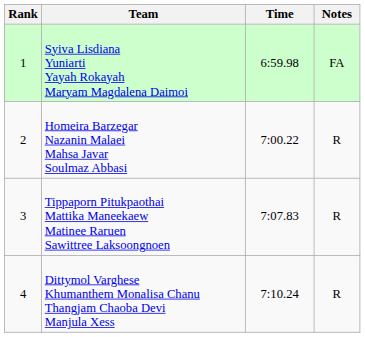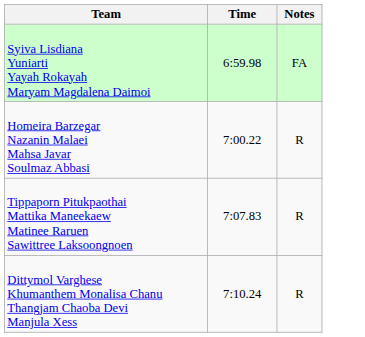 <table class=wikitable style="text-align:center">
 <tr>
-<th width=40>Rank</th>
 <th width=250>Team</th>
 <th width=80>Time</th>
 <th width=50>Notes</th>
 </tr>
 <tr bgcolor="ccffcc">
-<td>1</td>
 <td align=left><br><a href='#'>Syiva Lisdiana</a><br><a href='#'>Yuniarti</a><br><a href='#'>Yayah Rokayah</a><br><a href='#'>Maryam Magdalena Daimoi</a></td>
 <td>6:59.98</td>
 <td>FA</td>
 </tr>
 <tr>
-<td>2</td>
 <td align=left><br><a href='#'>Homeira Barzegar</a><br><a href='#'>Nazanin Malaei</a><br><a href='#'>Mahsa Javar</a><br><a href='#'>Soulmaz Abbasi</a></td>
 <td>7:00.22</td>
 <td>R</td>
 </tr>
 <tr>
-<td>3</td>
 <td align=left><br><a href='#'>Tippaporn Pitukpaothai</a><br><a href='#'>Mattika Maneekaew</a><br><a href='#'>Matinee Raruen</a><br><a href='#'>Sawittree Laksoongnoen</a></td>
 <td>7:07.83</td>
 <td>R</td>
 </tr>
 <tr>
-<td>4</td>
 <td align=left><br><a href='#'>Dittymol Varghese</a><br><a href='#'>Khumanthem Monalisa Chanu</a><br><a href='#'>Thangjam Chaoba Devi</a><br><a href='#'>Manjula Xess</a></td>
 <td>7:10.24</td>
 <td>R</td>
 </tr>
 </table>
